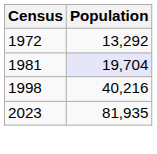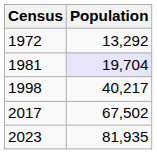 <table class="wikitable">
 <tr>
 <th>Census</th>
 <th>Population</th>
 </tr>
 <tr>
 <td>1972</td>
 <td style="text-align:right">13,292</td>
 </tr>
 <tr>
 <td>1981</td>
 <td style="background: lavender; text-align:right">19,704</td>
 </tr>
 <tr>
 <td>1998</td>
-<td style="text-align:right">40,216</td>
+<td style="text-align:right">40,217</td>
+</tr>
+<tr>
+<td>2017</td>
+<td style="text-align:right">67,502</td>
 </tr>
 <tr>
 <td>2023</td>
 <td style="text-align:right">81,935</td>
 </tr>
 </table>
